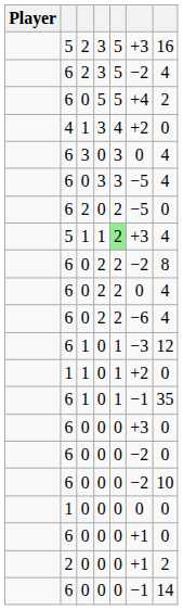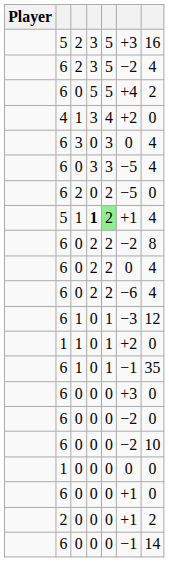 <table class="wikitable sortable" style="text-align:center;">
 <tr>
 <th>Player</th>
 <th></th>
 <th></th>
 <th></th>
 <th></th>
 <th data-sort-type="number"></th>
 <th></th>
 </tr>
 <tr>
 <td></td>
 <td>5</td>
 <td>2</td>
 <td>3</td>
 <td>5</td>
 <td>+3</td>
 <td>16</td>
 </tr>
 <tr>
 <td></td>
 <td>6</td>
 <td>2</td>
 <td>3</td>
 <td>5</td>
 <td>−2</td>
 <td>4</td>
 </tr>
 <tr>
 <td></td>
 <td>6</td>
 <td>0</td>
 <td>5</td>
 <td>5</td>
 <td>+4</td>
 <td>2</td>
 </tr>
 <tr>
 <td></td>
 <td>4</td>
 <td>1</td>
 <td>3</td>
 <td>4</td>
 <td>+2</td>
 <td>0</td>
 </tr>
 <tr>
 <td></td>
 <td>6</td>
 <td>3</td>
 <td>0</td>
 <td>3</td>
 <td>0</td>
 <td>4</td>
 </tr>
 <tr>
 <td></td>
 <td>6</td>
 <td>0</td>
 <td>3</td>
 <td>3</td>
 <td>−5</td>
 <td>4</td>
 </tr>
 <tr>
 <td></td>
 <td>6</td>
 <td>2</td>
 <td>0</td>
 <td>2</td>
 <td>−5</td>
 <td>0</td>
 </tr>
 <tr>
 <td></td>
 <td>5</td>
 <td>1</td>
-<td>1</td>
+<td><strong>1</strong></td>
 <td style="background: lightgreen;">2</td>
-<td>+3</td>
+<td>+1</td>
 <td>4</td>
 </tr>
 <tr>
 <td></td>
 <td>6</td>
 <td>0</td>
 <td>2</td>
 <td>2</td>
 <td>−2</td>
 <td>8</td>
 </tr>
 <tr>
 <td></td>
 <td>6</td>
 <td>0</td>
 <td>2</td>
 <td>2</td>
 <td>0</td>
 <td>4</td>
 </tr>
 <tr>
 <td></td>
 <td>6</td>
 <td>0</td>
 <td>2</td>
 <td>2</td>
 <td>−6</td>
 <td>4</td>
 </tr>
 <tr>
 <td></td>
 <td>6</td>
 <td>1</td>
 <td>0</td>
 <td>1</td>
 <td>−3</td>
 <td>12</td>
 </tr>
 <tr>
 <td></td>
 <td>1</td>
 <td>1</td>
 <td>0</td>
 <td>1</td>
 <td>+2</td>
 <td>0</td>
 </tr>
 <tr>
 <td></td>
 <td>6</td>
 <td>1</td>
 <td>0</td>
 <td>1</td>
 <td>−1</td>
 <td>35</td>
 </tr>
 <tr>
 <td></td>
 <td>6</td>
 <td>0</td>
 <td>0</td>
 <td>0</td>
 <td>+3</td>
 <td>0</td>
 </tr>
 <tr>
 <td></td>
 <td>6</td>
 <td>0</td>
 <td>0</td>
 <td>0</td>
 <td>−2</td>
 <td>0</td>
 </tr>
 <tr>
 <td></td>
 <td>6</td>
 <td>0</td>
 <td>0</td>
 <td>0</td>
 <td>−2</td>
 <td>10</td>
 </tr>
 <tr>
 <td></td>
 <td>1</td>
 <td>0</td>
 <td>0</td>
 <td>0</td>
 <td>0</td>
 <td>0</td>
 </tr>
 <tr>
 <td></td>
 <td>6</td>
 <td>0</td>
 <td>0</td>
 <td>0</td>
 <td>+1</td>
 <td>0</td>
 </tr>
 <tr>
 <td></td>
 <td>2</td>
 <td>0</td>
 <td>0</td>
 <td>0</td>
 <td>+1</td>
 <td>2</td>
 </tr>
 <tr>
 <td></td>
 <td>6</td>
 <td>0</td>
 <td>0</td>
 <td>0</td>
 <td>−1</td>
 <td>14</td>
 </tr>
 </table>
